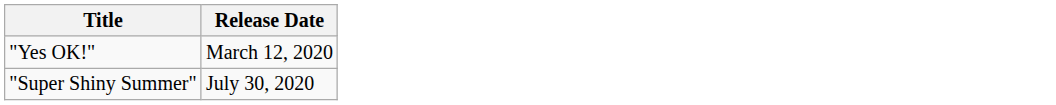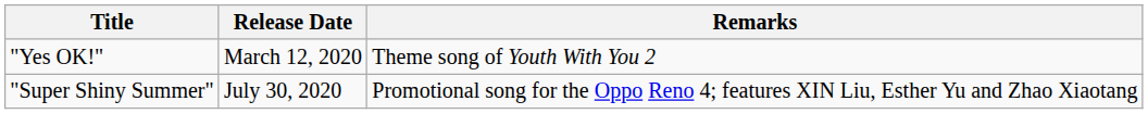 <table class="wikitable">
 <tr>
 <th>Title</th>
 <th>Release Date</th>
+<th>Remarks</th>
 </tr>
 <tr>
 <td>"Yes OK!"</td>
 <td>March 12, 2020</td>
+<td>Theme song of <em>Youth With You 2</em></td>
 </tr>
 <tr>
 <td>"Super Shiny Summer"</td>
 <td>July 30, 2020</td>
+<td>Promotional song for the <a href='#'>Oppo</a> <a href='#'>Reno</a> 4; features XIN Liu, Esther Yu and Zhao Xiaotang</td>
 </tr>
 </table>
